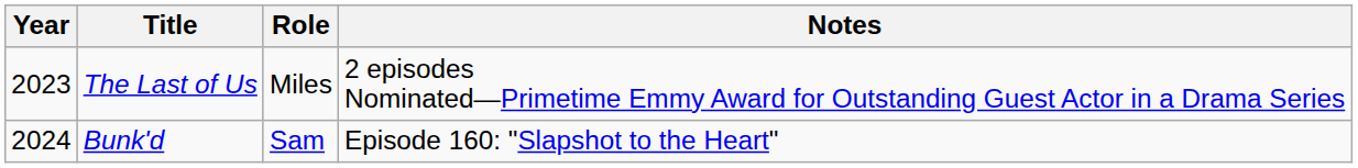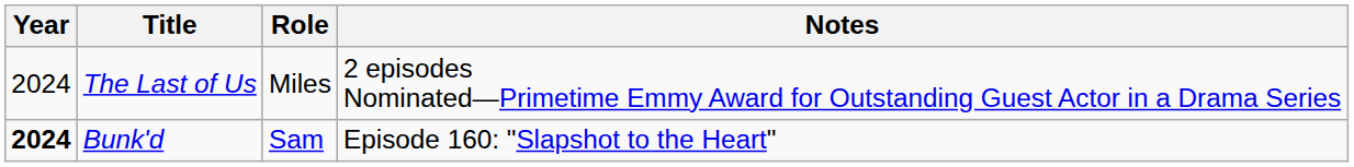 <table class="wikitable">
 <tr>
 <th>Year</th>
 <th>Title</th>
 <th>Role</th>
 <th>Notes</th>
 </tr>
 <tr>
-<td>2023</td>
+<td>2024</td>
 <td><em><a href='#'>The Last of Us</a></em></td>
 <td>Miles</td>
 <td>2 episodes<br>Nominated—<a href='#'>Primetime Emmy Award for Outstanding Guest Actor in a Drama Series</a></td>
 </tr>
 <tr>
-<td>2024</td>
+<td><strong>2024</strong></td>
 <td><em><a href='#'>Bunk'd</a></em></td>
 <td><a href='#'>Sam</a></td>
 <td>Episode 160: "<a href='#'>Slapshot to the Heart</a>"</td>
 </tr>
 </table>
